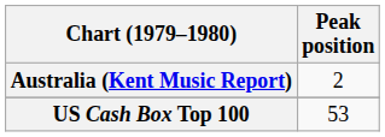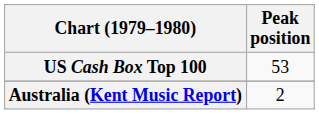 <table class="wikitable sortable plainrowheaders" style="text-align:center">
 <tr>
 <th>Chart (1979–1980)</th>
 <th>Peak<br>position</th>
 </tr>
 <tr>
-<th scope="row">Australia (<a href='#'>Kent Music Report</a>)</th>
-<td>2</td>
+<th scope="row">US <em>Cash Box</em> Top 100</th>
+<td>53</td>
 </tr>
 <tr>
 </tr>
 <tr>
-<th scope="row">US <em>Cash Box</em> Top 100</th>
-<td>53</td>
+<th scope="row">Australia (<a href='#'>Kent Music Report</a>)</th>
+<td>2</td>
 </tr>
 </table>
